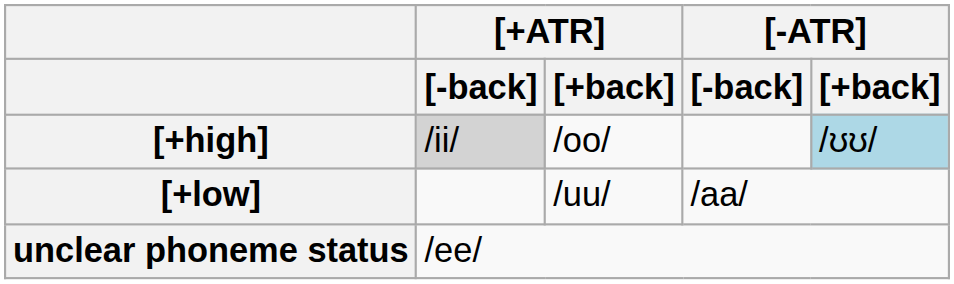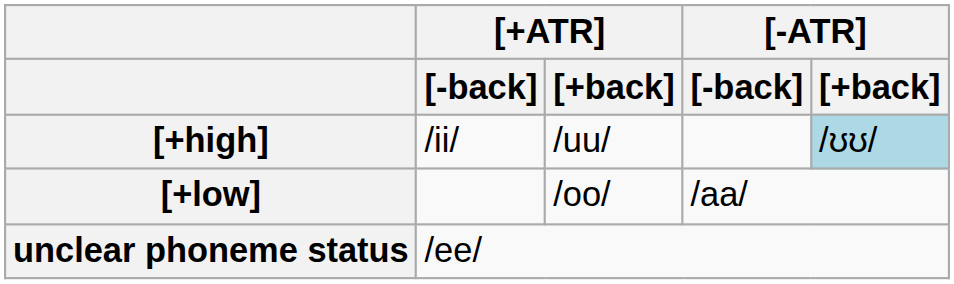 <table class="wikitable">
 <tr>
 <th></th>
 <th colspan="2">[+ATR]</th>
 <th colspan="2">[-ATR]</th>
 </tr>
 <tr>
 <th></th>
 <th>[-back]</th>
 <th>[+back]</th>
 <th>[-back]</th>
 <th>[+back]</th>
 </tr>
 <tr>
 <th>[+high]</th>
-<td style="background: lightgrey;">/ii/</td>
-<td>/oo/</td>
+<td>/ii/</td>
+<td>/uu/</td>
 <td></td>
 <td style="background: lightblue;">/ʊʊ/</td>
 </tr>
 <tr>
 <th>[+low]</th>
 <td></td>
-<td>/uu/</td>
+<td>/oo/</td>
 <td colspan="2">/aa/</td>
 </tr>
 <tr>
 <th>unclear phoneme status</th>
 <td colspan="4">/ee/</td>
 </tr>
 </table>
